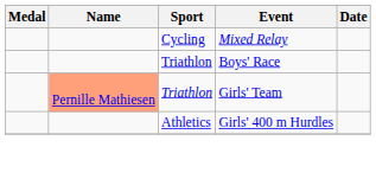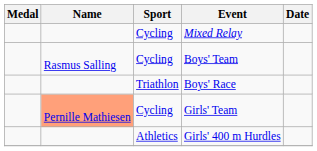 <table class="wikitable sortable" style="font-size: 95%;">
 <tr>
 <th>Medal</th>
 <th>Name</th>
 <th>Sport</th>
 <th>Event</th>
 <th>Date</th>
 </tr>
 <tr>
 <td><em> </em></td>
 <td><em> </em></td>
 <td><a href='#'>Cycling</a></td>
 <td><em><a href='#'>Mixed Relay</a> </em></td>
 <td><em></em></td>
 </tr>
 <tr>
 <td></td>
+<td><br><a href='#'>Rasmus Salling</a></td>
+<td><a href='#'>Cycling</a></td>
+<td><a href='#'>Boys' Team</a></td>
+<td></td>
+</tr>
+<tr>
+<td></td>
 <td></td>
 <td><a href='#'>Triathlon</a></td>
 <td><a href='#'>Boys' Race</a></td>
 <td></td>
 </tr>
 <tr>
 <td></td>
 <td style="background: lightsalmon;"><br><a href='#'>Pernille Mathiesen</a></td>
-<td><em><a href='#'>Triathlon</a></em></td>
+<td><a href='#'>Cycling</a></td>
 <td><a href='#'>Girls' Team</a></td>
 <td></td>
 </tr>
 <tr>
 <td></td>
 <td></td>
 <td><a href='#'>Athletics</a></td>
 <td><a href='#'>Girls' 400 m Hurdles</a></td>
 <td></td>
 </tr>
 <tr>
 </tr>
 </table>
